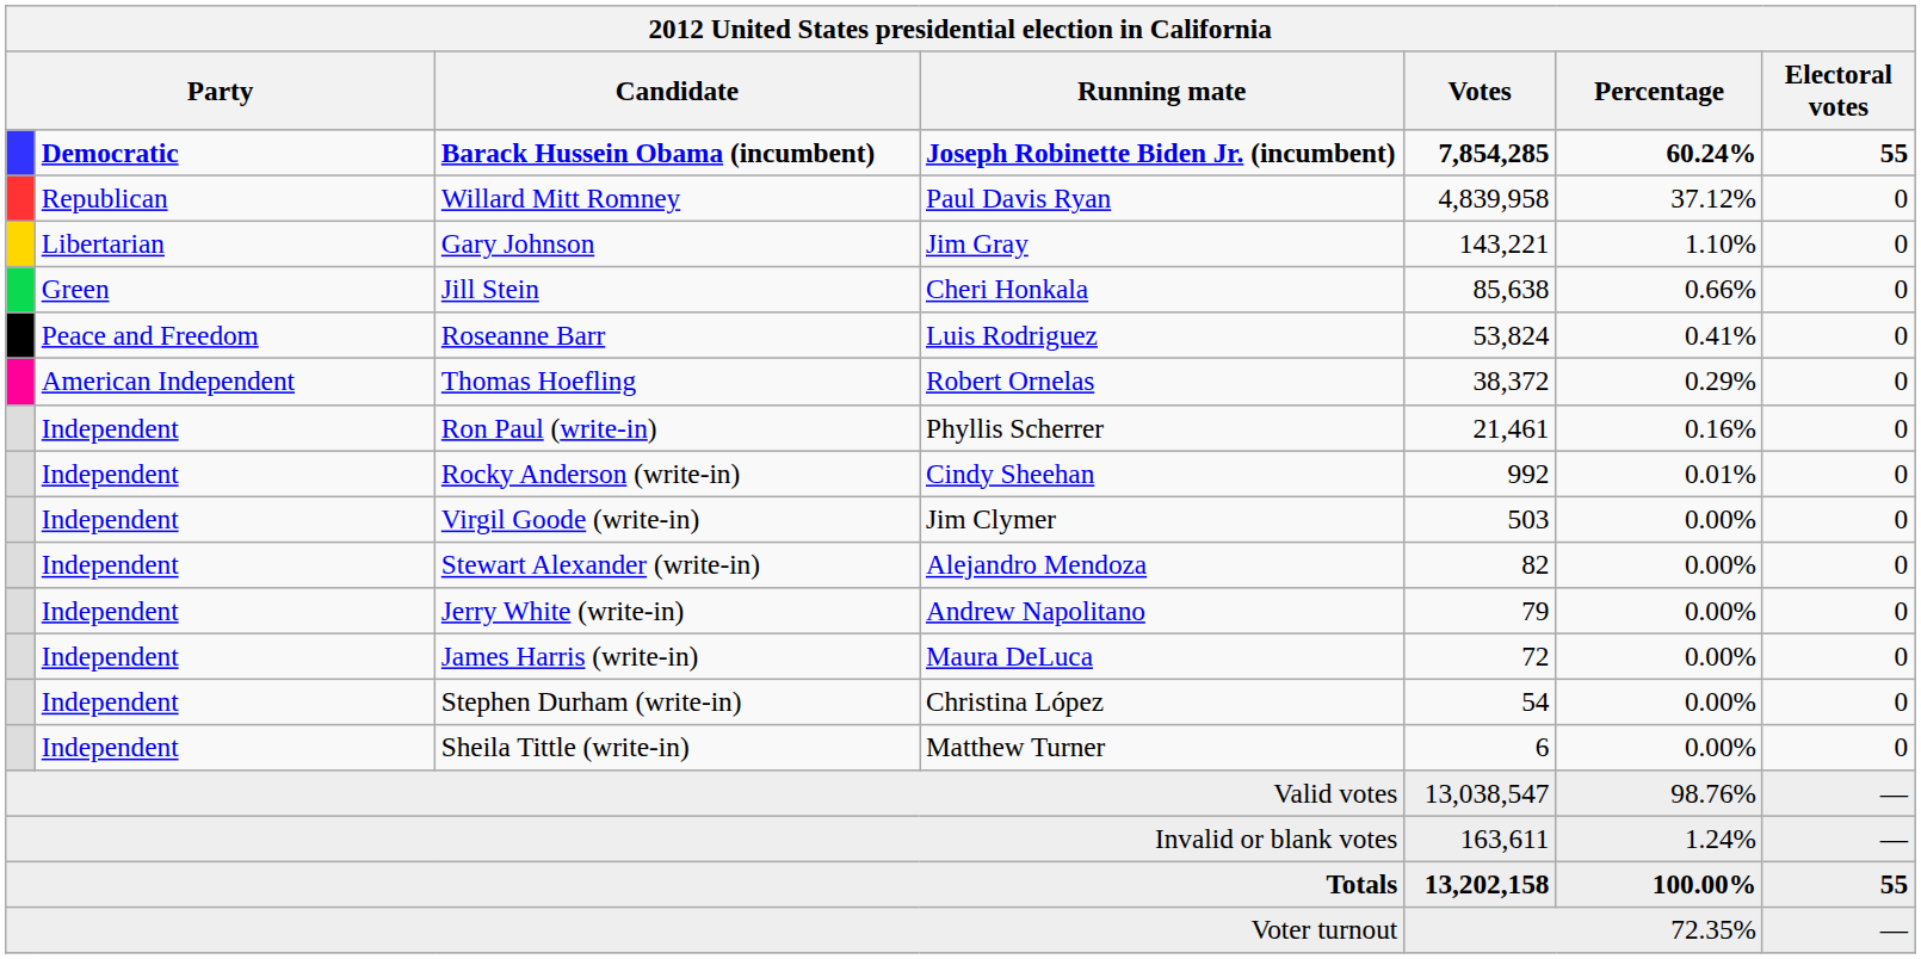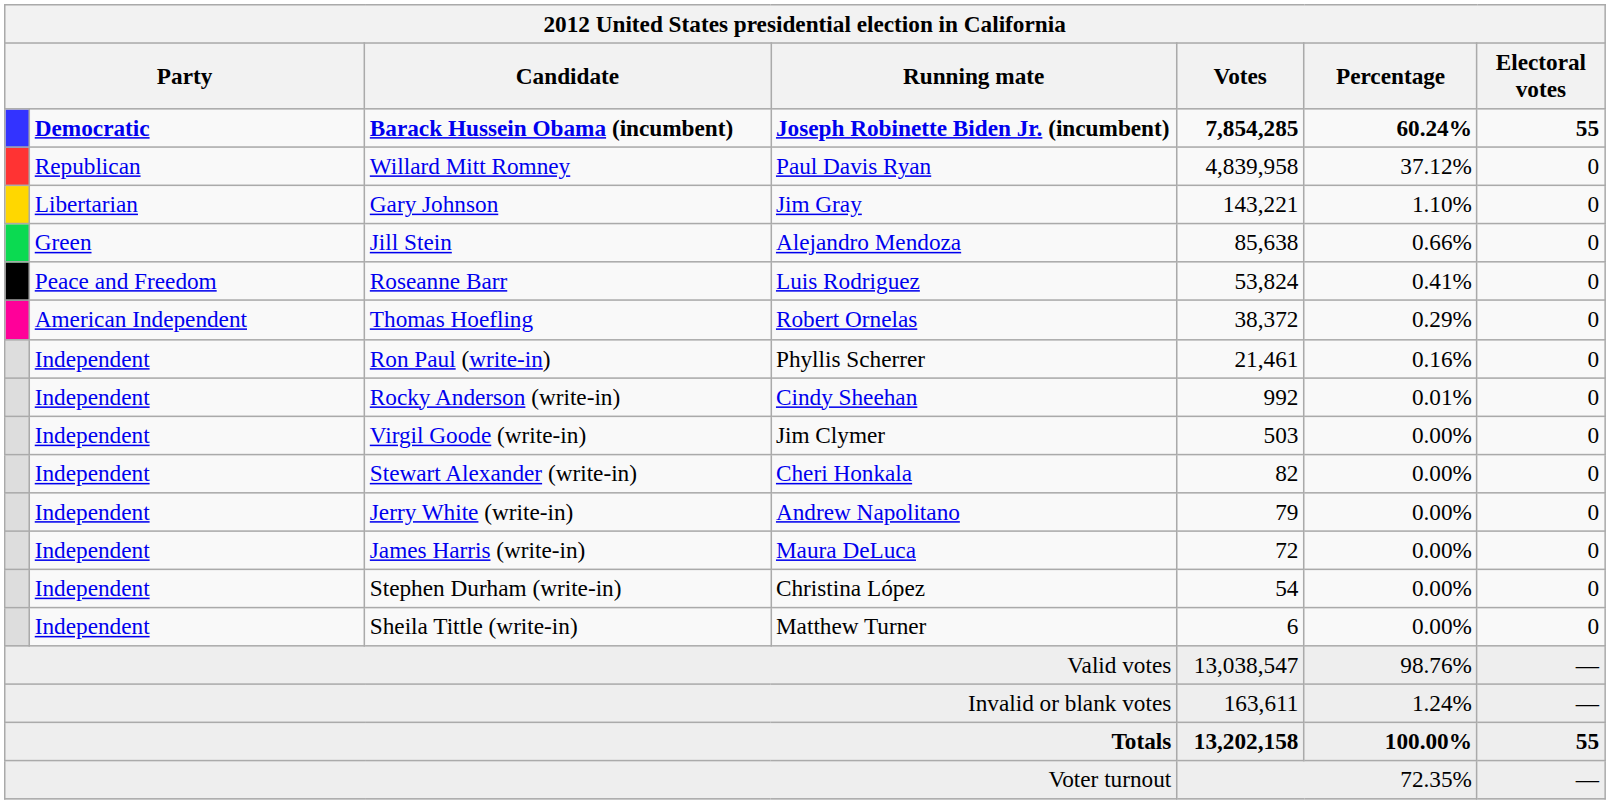 <table class="wikitable" style="font-size: 95%;">
 <tr>
 <th colspan="7">2012 United States presidential election in California</th>
 </tr>
 <tr>
 <th colspan="2" style="width: 15em">Party</th>
 <th style="width: 17em">Candidate</th>
 <th style="width: 17em">Running mate</th>
 <th style="width: 5em">Votes</th>
 <th style="width: 7em">Percentage</th>
 <th style="width: 5em">Electoral votes</th>
 </tr>
 <tr>
 <th style="background-color:#3333FF; width: 3px"></th>
 <td style="width: 130px"><strong><a href='#'>Democratic</a></strong></td>
 <td><strong><a href='#'>Barack Hussein Obama</a></strong> <strong>(incumbent)</strong></td>
 <td><strong><a href='#'>Joseph Robinette Biden Jr.</a></strong> <strong>(incumbent)</strong></td>
 <td align="right"><strong>7,854,285</strong></td>
 <td align="right"><strong>60.24%</strong></td>
 <td align="right"><strong>55</strong></td>
 </tr>
 <tr>
 <th style="background-color:#FF3333; width: 3px"></th>
 <td style="width: 130px"><a href='#'>Republican</a></td>
 <td><a href='#'>Willard Mitt Romney</a></td>
 <td><a href='#'>Paul Davis Ryan</a></td>
 <td align="right">4,839,958</td>
 <td align="right">37.12%</td>
 <td align="right">0</td>
 </tr>
 <tr>
 <th style="background-color:#FFD700; width: 3px"></th>
 <td style="width: 130px"><a href='#'>Libertarian</a></td>
 <td><a href='#'>Gary Johnson</a></td>
 <td><a href='#'>Jim Gray</a></td>
 <td align="right">143,221</td>
 <td align="right">1.10%</td>
 <td align="right">0</td>
 </tr>
 <tr>
 <th style="background-color:#0BDA51; width: 3px"></th>
 <td style="width: 130px"><a href='#'>Green</a></td>
 <td><a href='#'>Jill Stein</a></td>
-<td><a href='#'>Cheri Honkala</a></td>
+<td><a href='#'>Alejandro Mendoza</a></td>
 <td align="right">85,638</td>
 <td align="right">0.66%</td>
 <td align="right">0</td>
 </tr>
 <tr>
 <th style="background-color:#000000; width: 3px"></th>
 <td style="width: 130px"><a href='#'>Peace and Freedom</a></td>
 <td><a href='#'>Roseanne Barr</a></td>
 <td><a href='#'>Luis Rodriguez</a></td>
 <td align="right">53,824</td>
 <td align="right">0.41%</td>
 <td align="right">0</td>
 </tr>
 <tr>
 <th style="background-color:#FF0099; width: 3px"></th>
 <td style="width: 130px"><a href='#'>American Independent</a></td>
 <td><a href='#'>Thomas Hoefling</a></td>
 <td><a href='#'>Robert Ornelas</a></td>
 <td align="right">38,372</td>
 <td align="right">0.29%</td>
 <td align="right">0</td>
 </tr>
 <tr>
 <th style="background-color:#DDDDDD; width: 3px"></th>
 <td style="width: 130px"><a href='#'>Independent</a></td>
 <td><a href='#'>Ron Paul</a> (<a href='#'>write-in</a>)</td>
 <td>Phyllis Scherrer</td>
 <td align="right">21,461</td>
 <td align="right">0.16%</td>
 <td align="right">0</td>
 </tr>
 <tr>
 <th style="background-color:#DDDDDD; width: 3px"></th>
 <td style="width: 130px"><a href='#'>Independent</a></td>
 <td><a href='#'>Rocky Anderson</a> (write-in)</td>
 <td><a href='#'>Cindy Sheehan</a></td>
 <td align="right">992</td>
 <td align="right">0.01%</td>
 <td align="right">0</td>
 </tr>
 <tr>
 <th style="background-color:#DDDDDD; width: 3px"></th>
 <td style="width: 130px"><a href='#'>Independent</a></td>
 <td><a href='#'>Virgil Goode</a> (write-in)</td>
 <td>Jim Clymer</td>
 <td align="right">503</td>
 <td align="right">0.00%</td>
 <td align="right">0</td>
 </tr>
 <tr>
 <th style="background-color:#DDDDDD; width: 3px"></th>
 <td style="width: 130px"><a href='#'>Independent</a></td>
 <td><a href='#'>Stewart Alexander</a> (write-in)</td>
-<td><a href='#'>Alejandro Mendoza</a></td>
+<td><a href='#'>Cheri Honkala</a></td>
 <td align="right">82</td>
 <td align="right">0.00%</td>
 <td align="right">0</td>
 </tr>
 <tr>
 <th style="background-color:#DDDDDD; width: 3px"></th>
 <td style="width: 130px"><a href='#'>Independent</a></td>
 <td><a href='#'>Jerry White</a> (write-in)</td>
 <td><a href='#'>Andrew Napolitano</a></td>
 <td align="right">79</td>
 <td align="right">0.00%</td>
 <td align="right">0</td>
 </tr>
 <tr>
 <th style="background-color:#DDDDDD; width: 3px"></th>
 <td style="width: 130px"><a href='#'>Independent</a></td>
 <td><a href='#'>James Harris</a> (write-in)</td>
 <td><a href='#'>Maura DeLuca</a></td>
 <td align="right">72</td>
 <td align="right">0.00%</td>
 <td align="right">0</td>
 </tr>
 <tr>
 <th style="background-color:#DDDDDD; width: 3px"></th>
 <td style="width: 130px"><a href='#'>Independent</a></td>
 <td>Stephen Durham (write-in)</td>
 <td>Christina López</td>
 <td align="right">54</td>
 <td align="right">0.00%</td>
 <td align="right">0</td>
 </tr>
 <tr>
 <th style="background-color:#DDDDDD; width: 3px"></th>
 <td style="width: 130px"><a href='#'>Independent</a></td>
 <td>Sheila Tittle (write-in)</td>
 <td>Matthew Turner</td>
 <td align="right">6</td>
 <td align="right">0.00%</td>
 <td align="right">0</td>
 </tr>
 <tr bgcolor="#EEEEEE">
 <td colspan="4" align="right">Valid votes</td>
 <td align="right">13,038,547</td>
 <td align="right">98.76%</td>
 <td align="right">—</td>
 </tr>
 <tr bgcolor="#EEEEEE">
 <td colspan="4" align="right">Invalid or blank votes</td>
 <td align="right">163,611</td>
 <td align="right">1.24%</td>
 <td align="right">—</td>
 </tr>
 <tr bgcolor="#EEEEEE">
 <td colspan="4" align="right"><strong>Totals</strong></td>
 <td align="right"><strong>13,202,158</strong></td>
 <td align="right"><strong>100.00%</strong></td>
 <td align="right"><strong>55</strong></td>
 </tr>
 <tr bgcolor="#EEEEEE">
 <td colspan="4" align="right">Voter turnout</td>
 <td colspan="2" align="right">72.35%</td>
 <td align="right">—</td>
 </tr>
 </table>
